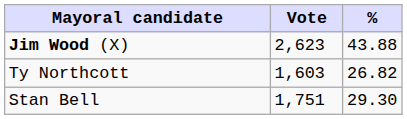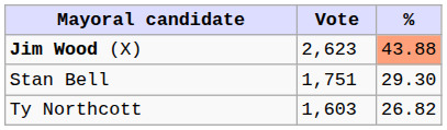 <table class="wikitable">
 <tr>
 <th style="background:#ddf; width:200px;">Mayoral candidate</th>
 <th style="background:#ddf; width:50px;">Vote</th>
 <th style="background:#ddf; width:30px;">%</th>
 </tr>
 <tr>
 <td><strong>Jim Wood</strong> (X)</td>
 <td>2,623</td>
-<td>43.88</td>
+<td style="background: lightsalmon;">43.88</td>
+</tr>
+<tr>
+<td>Stan Bell</td>
+<td>1,751</td>
+<td>29.30</td>
 </tr>
 <tr>
 <td>Ty Northcott</td>
 <td>1,603</td>
 <td>26.82</td>
 </tr>
-<tr>
-<td>Stan Bell</td>
-<td>1,751</td>
-<td>29.30</td>
-</tr>
 </table>
